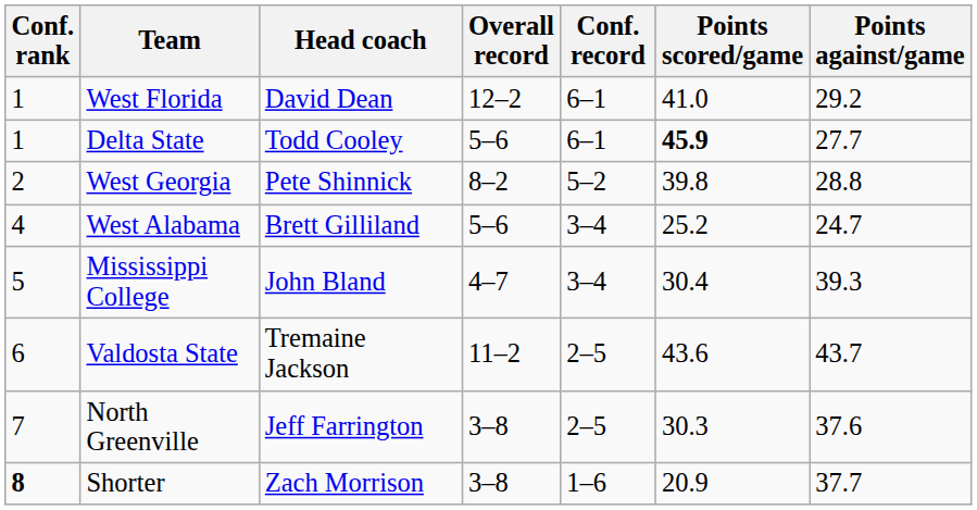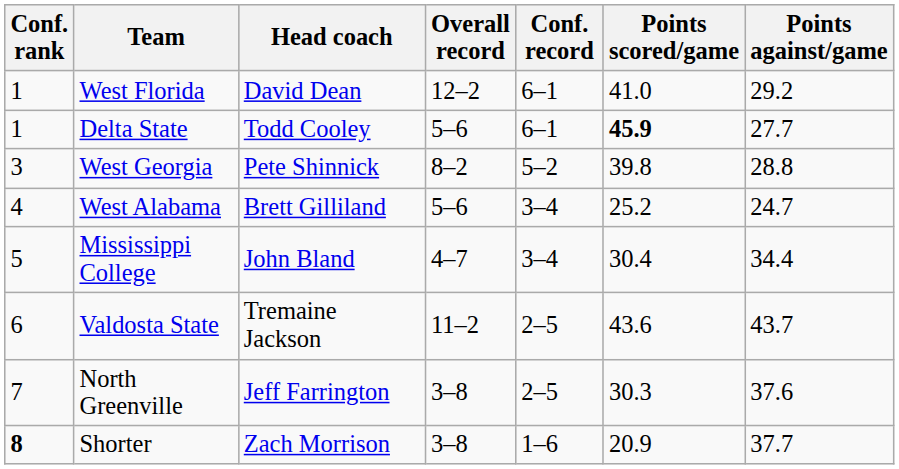 <table class="sortable wikitable">
 <tr>
 <th width="25">Conf. rank</th>
 <th width="100">Team</th>
 <th width="115">Head coach</th>
 <th width="50">Overall record</th>
 <th width="50">Conf. record</th>
 <th width="50">Points scored/game</th>
 <th width="50">Points against/game</th>
 </tr>
 <tr align="left" bgcolor="">
 <td>1</td>
 <td><a href='#'>West Florida</a></td>
 <td><a href='#'>David Dean</a></td>
 <td>12–2</td>
 <td>6–1</td>
 <td>41.0</td>
 <td>29.2</td>
 </tr>
 <tr align="left" bgcolor="">
 <td>1</td>
 <td><a href='#'>Delta State</a></td>
 <td><a href='#'>Todd Cooley</a></td>
 <td>5–6</td>
 <td>6–1</td>
 <td><strong>45.9</strong></td>
 <td>27.7</td>
 </tr>
 <tr align="left" bgcolor="">
-<td>2</td>
+<td>3</td>
 <td><a href='#'>West Georgia</a></td>
 <td><a href='#'>Pete Shinnick</a></td>
 <td>8–2</td>
 <td>5–2</td>
 <td>39.8</td>
 <td>28.8</td>
 </tr>
 <tr align="left" bgcolor="">
 <td>4</td>
 <td><a href='#'>West Alabama</a></td>
 <td><a href='#'>Brett Gilliland</a></td>
 <td>5–6</td>
 <td>3–4</td>
 <td>25.2</td>
 <td>24.7</td>
 </tr>
 <tr align="left" bgcolor="">
 <td>5</td>
 <td><a href='#'>Mississippi College</a></td>
 <td><a href='#'>John Bland</a></td>
 <td>4–7</td>
 <td>3–4</td>
 <td>30.4</td>
-<td>39.3</td>
+<td>34.4</td>
 </tr>
 <tr align="left" bgcolor="">
 <td>6</td>
 <td><a href='#'>Valdosta State</a></td>
 <td>Tremaine Jackson</td>
 <td>11–2</td>
 <td>2–5</td>
 <td>43.6</td>
 <td>43.7</td>
 </tr>
 <tr align="left" bgcolor="">
 <td>7</td>
 <td>North Greenville</td>
 <td><a href='#'>Jeff Farrington</a></td>
 <td>3–8</td>
 <td>2–5</td>
 <td>30.3</td>
 <td>37.6</td>
 </tr>
 <tr align="left" bgcolor="">
 <td><strong>8</strong></td>
 <td>Shorter</td>
 <td><a href='#'>Zach Morrison</a></td>
 <td>3–8</td>
 <td>1–6</td>
 <td>20.9</td>
 <td>37.7</td>
 </tr>
 </table>
